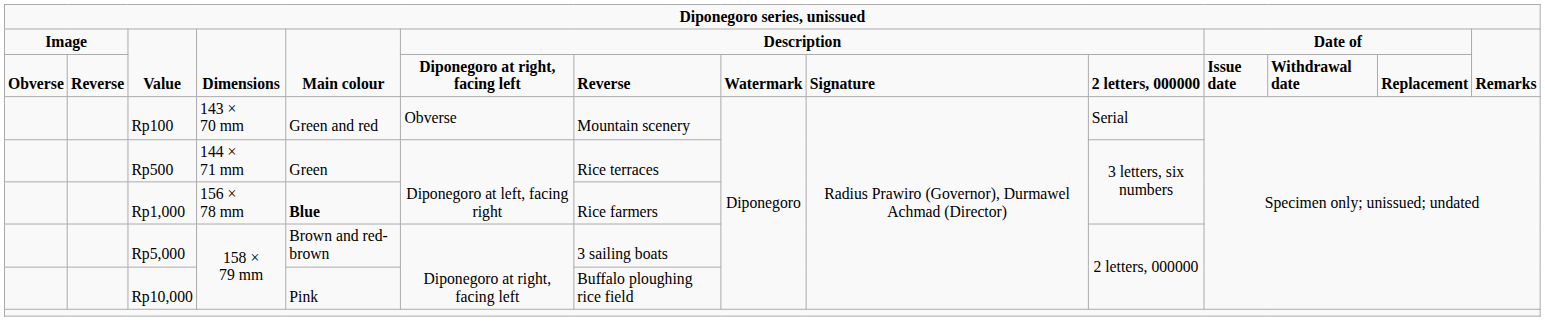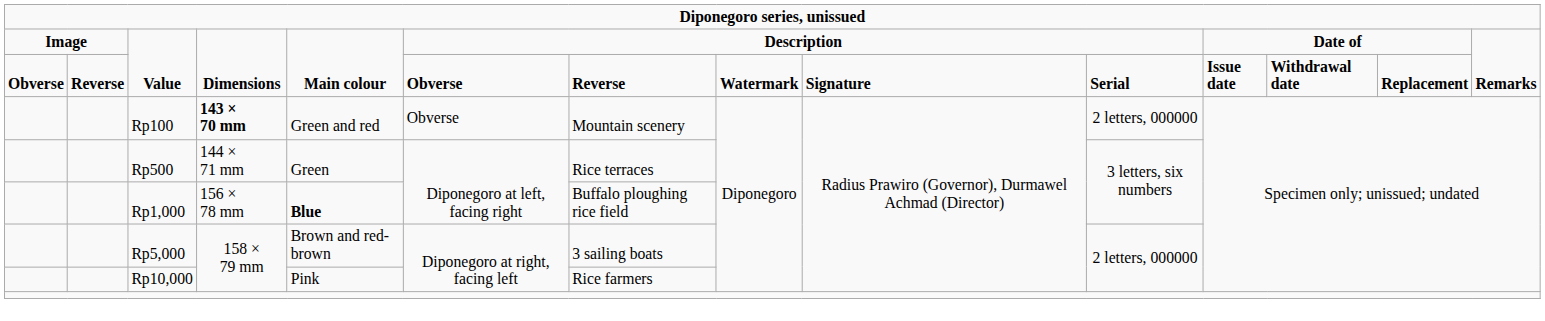 <table class="wikitable" >
 <tr style="text-align:center; font-weight:bold; vertical-align:bottom;">
 <td colspan="14">Diponegoro series, unissued</td>
 </tr>
 <tr style="text-align:center; font-weight:bold; vertical-align:bottom;">
 <td colspan="2">Image</td>
 <td rowspan="2">Value</td>
 <td rowspan="2">Dimensions</td>
 <td rowspan="2">Main colour</td>
 <td colspan="5">Description</td>
 <td colspan="3">Date of</td>
 <td rowspan="2">Remarks</td>
 </tr>
 <tr style="font-weight:bold; vertical-align:bottom;">
 <td>Obverse</td>
 <td>Reverse</td>
-<td style="text-align:center; vertical-align:bottom;">Diponegoro at right, facing left</td>
+<td>Obverse</td>
 <td>Reverse</td>
 <td>Watermark</td>
 <td>Signature</td>
-<td style="text-align:center;">2 letters, 000000</td>
+<td>Serial</td>
 <td>Issue date</td>
 <td>Withdrawal date</td>
 <td>Replacement</td>
 </tr>
 <tr>
 <td style="vertical-align:center;"></td>
 <td style="vertical-align:center;"></td>
 <td style="vertical-align:bottom;">Rp100</td>
-<td style="vertical-align:bottom;">143 × 70 mm</td>
+<td style="vertical-align:bottom;"><strong>143 × 70 mm</strong></td>
 <td style="vertical-align:bottom;">Green and red</td>
 <td>Obverse</td>
 <td style="vertical-align:bottom;">Mountain scenery</td>
 <td rowspan="5" style="text-align:center;">Diponegoro</td>
 <td rowspan="5" style="text-align:center;">Radius Prawiro (Governor), Durmawel Achmad (Director)</td>
-<td>Serial</td>
+<td style="text-align:center;">2 letters, 000000</td>
 <td colspan="4" rowspan="5" style="text-align:center;">Specimen only; unissued; undated</td>
 </tr>
 <tr>
 <td style="vertical-align:center;"></td>
 <td style="vertical-align:center;"></td>
 <td style="vertical-align:bottom;">Rp500</td>
 <td style="vertical-align:bottom;">144 × 71 mm</td>
 <td style="vertical-align:bottom;">Green</td>
 <td rowspan="2" style="text-align:center; vertical-align:bottom;">Diponegoro at left, facing right</td>
 <td style="vertical-align:bottom;">Rice terraces</td>
 <td rowspan="2" style="text-align:center;">3 letters, six numbers</td>
 </tr>
 <tr>
 <td style="vertical-align:center;"></td>
 <td style="vertical-align:center;"></td>
 <td style="vertical-align:bottom;">Rp1,000</td>
 <td style="vertical-align:bottom;">156 × 78 mm</td>
 <td style="vertical-align:bottom;"><strong>Blue</strong></td>
-<td style="vertical-align:bottom;">Rice farmers</td>
+<td style="vertical-align:bottom;">Buffalo ploughing rice field</td>
 </tr>
 <tr>
 <td style="vertical-align:bottom;"></td>
 <td style="vertical-align:bottom;"></td>
 <td style="vertical-align:bottom;">Rp5,000</td>
 <td rowspan="2" style="text-align:center;">158 × 79 mm</td>
 <td style="vertical-align:bottom;">Brown and red-brown</td>
 <td rowspan="2" style="text-align:center; vertical-align:bottom;">Diponegoro at right, facing left</td>
 <td style="vertical-align:bottom;">3 sailing boats</td>
 <td rowspan="2" style="text-align:center;">2 letters, 000000</td>
 </tr>
 <tr>
 <td style="vertical-align:bottom;"></td>
 <td style="vertical-align:bottom;"></td>
 <td style="vertical-align:bottom;">Rp10,000</td>
 <td style="vertical-align:bottom;">Pink</td>
-<td style="vertical-align:bottom;">Buffalo ploughing rice field</td>
+<td style="vertical-align:bottom;">Rice farmers</td>
 </tr>
 <tr style="text-align:center; vertical-align:bottom;">
 <td colspan="14"></td>
 </tr>
 </table>
